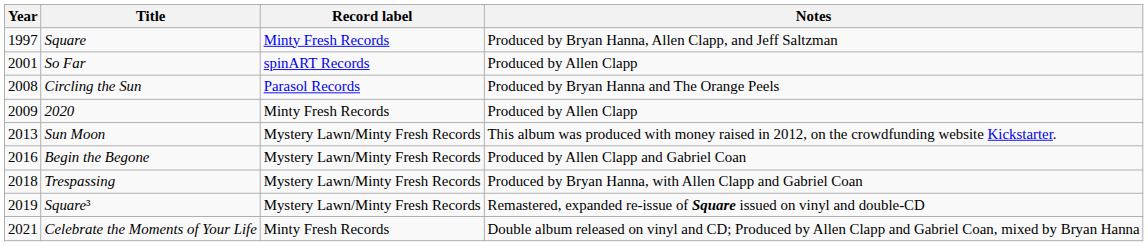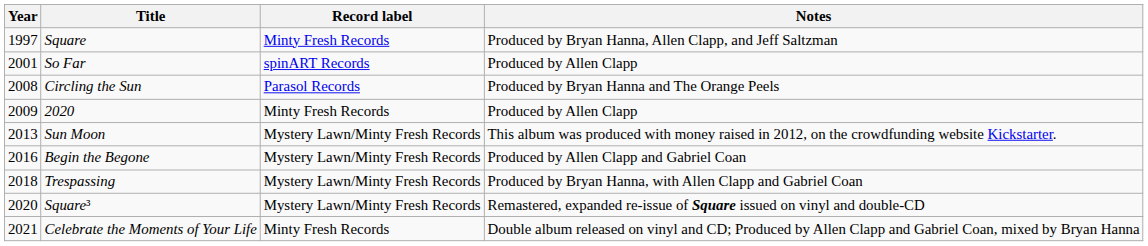 <table class="wikitable sortable">
 <tr>
 <th>Year</th>
 <th>Title</th>
 <th>Record label</th>
 <th>Notes</th>
 </tr>
 <tr>
 <td>1997</td>
 <td><em>Square</em></td>
 <td><a href='#'>Minty Fresh Records</a></td>
 <td>Produced by Bryan Hanna, Allen Clapp, and Jeff Saltzman</td>
 </tr>
 <tr>
 <td>2001</td>
 <td><em>So Far</em></td>
 <td><a href='#'>spinART Records</a></td>
 <td>Produced by Allen Clapp</td>
 </tr>
 <tr>
 <td>2008</td>
 <td><em>Circling the Sun</em></td>
 <td><a href='#'>Parasol Records</a></td>
 <td>Produced by Bryan Hanna and The Orange Peels</td>
 </tr>
 <tr>
 <td>2009</td>
 <td><em>2020</em></td>
 <td>Minty Fresh Records</td>
 <td> Produced by Allen Clapp</td>
 </tr>
 <tr>
 <td>2013</td>
 <td><em>Sun Moon</em></td>
 <td>Mystery Lawn/Minty Fresh Records</td>
 <td>This album was produced with money raised in 2012, on the crowdfunding website <a href='#'>Kickstarter</a>.</td>
 </tr>
 <tr>
 <td>2016</td>
 <td><em>Begin the Begone</em></td>
 <td>Mystery Lawn/Minty Fresh Records</td>
 <td>Produced by Allen Clapp and Gabriel Coan</td>
 </tr>
 <tr>
 <td>2018</td>
 <td><em>Trespassing</em></td>
 <td>Mystery Lawn/Minty Fresh Records</td>
 <td> Produced by Bryan Hanna, with Allen Clapp and Gabriel Coan</td>
 </tr>
 <tr>
-<td>2019</td>
+<td>2020</td>
 <td><em>Square</em>³</td>
 <td>Mystery Lawn/Minty Fresh Records</td>
 <td>Remastered, expanded re-issue of <strong><em>Square</em></strong> issued on vinyl and double-CD</td>
 </tr>
 <tr>
 <td>2021</td>
 <td><em>Celebrate the Moments of Your Life</em></td>
 <td>Minty Fresh Records</td>
 <td>Double album released on vinyl and CD; Produced by Allen Clapp and Gabriel Coan, mixed by Bryan Hanna</td>
 </tr>
 </table>
